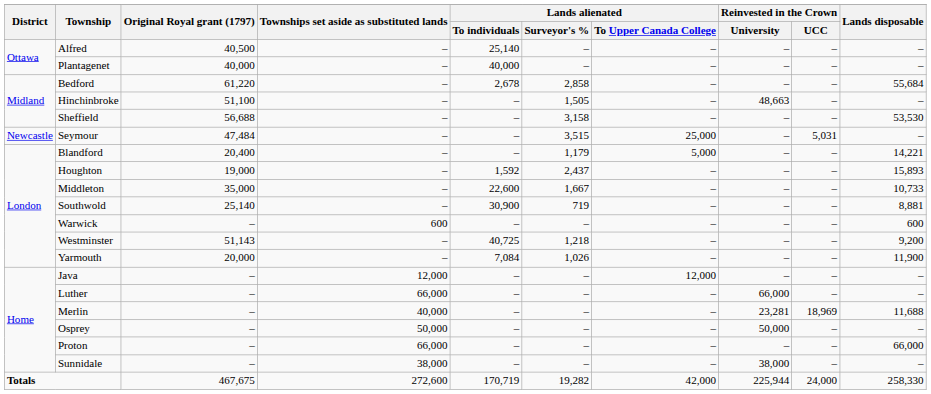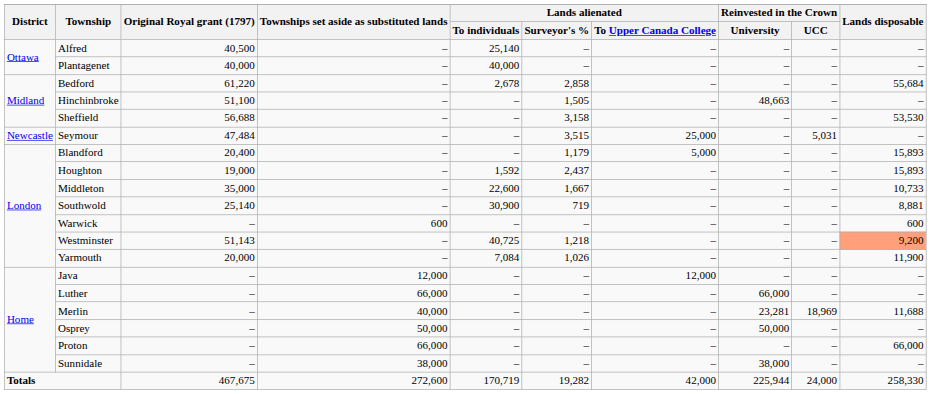 <table class = "wikitable" style="text-align:right;">
 <tr>
 </tr>
 <tr>
 <th rowspan="2">District</th>
 <th rowspan="2">Township</th>
 <th rowspan="2">Original Royal grant (1797)</th>
 <th rowspan="2">Townships set aside as substituted lands</th>
 <th colspan="3">Lands alienated</th>
 <th colspan="2">Reinvested in the Crown</th>
 <th rowspan="2">Lands disposable</th>
 </tr>
 <tr>
 <th>To individuals</th>
 <th>Surveyor's %</th>
 <th>To <a href='#'>Upper Canada College</a></th>
 <th>University</th>
 <th>UCC</th>
 </tr>
 <tr>
 <td rowspan="2" style="text-align:left;"><a href='#'>Ottawa</a></td>
 <td style="text-align:left;">Alfred</td>
 <td>40,500</td>
 <td>–</td>
 <td>25,140</td>
 <td>–</td>
 <td>–</td>
 <td>–</td>
 <td>–</td>
 <td>–</td>
 </tr>
 <tr>
 <td style="text-align:left;">Plantagenet</td>
 <td>40,000</td>
 <td>–</td>
 <td>40,000</td>
 <td>–</td>
 <td>–</td>
 <td>–</td>
 <td>–</td>
 <td>–</td>
 </tr>
 <tr>
 <td rowspan="3" style="text-align:left;"><a href='#'>Midland</a></td>
 <td style="text-align:left;">Bedford</td>
 <td>61,220</td>
 <td>–</td>
 <td>2,678</td>
 <td>2,858</td>
 <td>–</td>
 <td>–</td>
 <td>–</td>
 <td>55,684</td>
 </tr>
 <tr>
 <td style="text-align:left;">Hinchinbroke</td>
 <td>51,100</td>
 <td>–</td>
 <td>–</td>
 <td>1,505</td>
 <td>–</td>
 <td>48,663</td>
 <td>–</td>
 <td>–</td>
 </tr>
 <tr>
 <td style="text-align:left;">Sheffield</td>
 <td>56,688</td>
 <td>–</td>
 <td>–</td>
 <td>3,158</td>
 <td>–</td>
 <td>–</td>
 <td>–</td>
 <td>53,530</td>
 </tr>
 <tr>
 <td style="text-align:left;"><a href='#'>Newcastle</a></td>
 <td style="text-align:left;">Seymour</td>
 <td>47,484</td>
 <td>–</td>
 <td>–</td>
 <td>3,515</td>
 <td>25,000</td>
 <td>–</td>
 <td>5,031</td>
 <td>–</td>
 </tr>
 <tr>
 <td rowspan="7" style="text-align:left;"><a href='#'>London</a></td>
 <td style="text-align:left;">Blandford</td>
 <td>20,400</td>
 <td>–</td>
 <td>–</td>
 <td>1,179</td>
 <td>5,000</td>
 <td>–</td>
 <td>–</td>
-<td>14,221</td>
+<td>15,893</td>
 </tr>
 <tr>
 <td style="text-align:left;">Houghton</td>
 <td>19,000</td>
 <td>–</td>
 <td>1,592</td>
 <td>2,437</td>
 <td>–</td>
 <td>–</td>
 <td>–</td>
 <td>15,893</td>
 </tr>
 <tr>
 <td style="text-align:left;">Middleton</td>
 <td>35,000</td>
 <td>–</td>
 <td>22,600</td>
 <td>1,667</td>
 <td>–</td>
 <td>–</td>
 <td>–</td>
 <td>10,733</td>
 </tr>
 <tr>
 <td style="text-align:left;">Southwold</td>
 <td>25,140</td>
 <td>–</td>
 <td>30,900</td>
 <td>719</td>
 <td>–</td>
 <td>–</td>
 <td>–</td>
 <td>8,881</td>
 </tr>
 <tr>
 <td style="text-align:left;">Warwick</td>
 <td>–</td>
 <td>600</td>
 <td>–</td>
 <td>–</td>
 <td>–</td>
 <td>–</td>
 <td>–</td>
 <td>600</td>
 </tr>
 <tr>
 <td style="text-align:left;">Westminster</td>
 <td>51,143</td>
 <td>–</td>
 <td>40,725</td>
 <td>1,218</td>
 <td>–</td>
 <td>–</td>
 <td>–</td>
-<td>9,200</td>
+<td style="background: lightsalmon;">9,200</td>
 </tr>
 <tr>
 <td style="text-align:left;">Yarmouth</td>
 <td>20,000</td>
 <td>–</td>
 <td>7,084</td>
 <td>1,026</td>
 <td>–</td>
 <td>–</td>
 <td>–</td>
 <td>11,900</td>
 </tr>
 <tr>
 <td rowspan="6" style="text-align:left;"><a href='#'>Home</a></td>
 <td style="text-align:left;">Java</td>
 <td>–</td>
 <td>12,000</td>
 <td>–</td>
 <td>–</td>
 <td>12,000</td>
 <td>–</td>
 <td>–</td>
 <td>–</td>
 </tr>
 <tr>
 <td style="text-align:left;">Luther</td>
 <td>–</td>
 <td>66,000</td>
 <td>–</td>
 <td>–</td>
 <td>–</td>
 <td>66,000</td>
 <td>–</td>
 <td>–</td>
 </tr>
 <tr>
 <td style="text-align:left;">Merlin</td>
 <td>–</td>
 <td>40,000</td>
 <td>–</td>
 <td>–</td>
 <td>–</td>
 <td>23,281</td>
 <td>18,969</td>
 <td>11,688</td>
 </tr>
 <tr>
 <td style="text-align:left;">Osprey</td>
 <td>–</td>
 <td>50,000</td>
 <td>–</td>
 <td>–</td>
 <td>–</td>
 <td>50,000</td>
 <td>–</td>
 <td>–</td>
 </tr>
 <tr>
 <td style="text-align:left;">Proton</td>
 <td>–</td>
 <td>66,000</td>
 <td>–</td>
 <td>–</td>
 <td>–</td>
 <td>–</td>
 <td>–</td>
 <td>66,000</td>
 </tr>
 <tr>
 <td style="text-align:left;">Sunnidale</td>
 <td>–</td>
 <td>38,000</td>
 <td>–</td>
 <td>–</td>
 <td>–</td>
 <td>38,000</td>
 <td>–</td>
 <td>–</td>
 </tr>
 <tr>
 <td colspan="2" style="text-align:left;"><strong>Totals</strong></td>
 <td>467,675</td>
 <td>272,600</td>
 <td>170,719</td>
 <td>19,282</td>
 <td>42,000</td>
 <td>225,944</td>
 <td>24,000</td>
 <td>258,330</td>
 </tr>
 </table>
